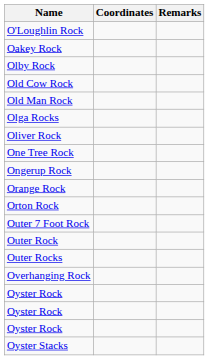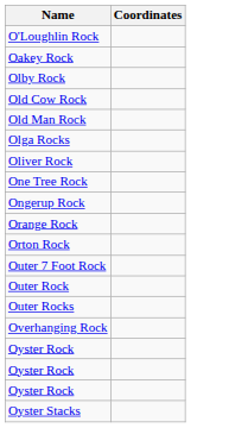 <table class="wikitable">
 <tr>
 <th>Name</th>
 <th>Coordinates</th>
-<th>Remarks</th>
 </tr>
 <tr>
 <td><a href='#'>O'Loughlin Rock</a></td>
-<td></td>
 <td></td>
 </tr>
 <tr>
 <td><a href='#'>Oakey Rock</a></td>
 <td></td>
-<td></td>
 </tr>
 <tr>
 <td><a href='#'>Olby Rock</a></td>
-<td></td>
 <td></td>
 </tr>
 <tr>
 <td><a href='#'>Old Cow Rock</a></td>
 <td></td>
-<td></td>
 </tr>
 <tr>
 <td><a href='#'>Old Man Rock</a></td>
-<td></td>
 <td></td>
 </tr>
 <tr>
 <td><a href='#'>Olga Rocks</a></td>
 <td></td>
-<td></td>
 </tr>
 <tr>
 <td><a href='#'>Oliver Rock</a></td>
-<td></td>
 <td></td>
 </tr>
 <tr>
 <td><a href='#'>One Tree Rock</a></td>
 <td></td>
-<td></td>
 </tr>
 <tr>
 <td><a href='#'>Ongerup Rock</a></td>
-<td></td>
 <td></td>
 </tr>
 <tr>
 <td><a href='#'>Orange Rock</a></td>
 <td></td>
-<td></td>
 </tr>
 <tr>
 <td><a href='#'>Orton Rock</a></td>
-<td></td>
 <td></td>
 </tr>
 <tr>
 <td><a href='#'>Outer 7 Foot Rock</a></td>
 <td></td>
-<td></td>
 </tr>
 <tr>
 <td><a href='#'>Outer Rock</a></td>
-<td></td>
 <td></td>
 </tr>
 <tr>
 <td><a href='#'>Outer Rocks</a></td>
 <td></td>
-<td></td>
 </tr>
 <tr>
 <td><a href='#'>Overhanging Rock</a></td>
-<td></td>
 <td></td>
 </tr>
 <tr>
 <td><a href='#'>Oyster Rock</a></td>
 <td></td>
+</tr>
+<tr>
+<td><a href='#'>Oyster Rock</a></td>
 <td></td>
 </tr>
 <tr>
 <td><a href='#'>Oyster Rock</a></td>
 <td></td>
-<td></td>
-</tr>
-<tr>
-<td><a href='#'>Oyster Rock</a></td>
-<td></td>
-<td></td>
 </tr>
 <tr>
 <td><a href='#'>Oyster Stacks</a></td>
 <td></td>
-<td></td>
 </tr>
 </table>
